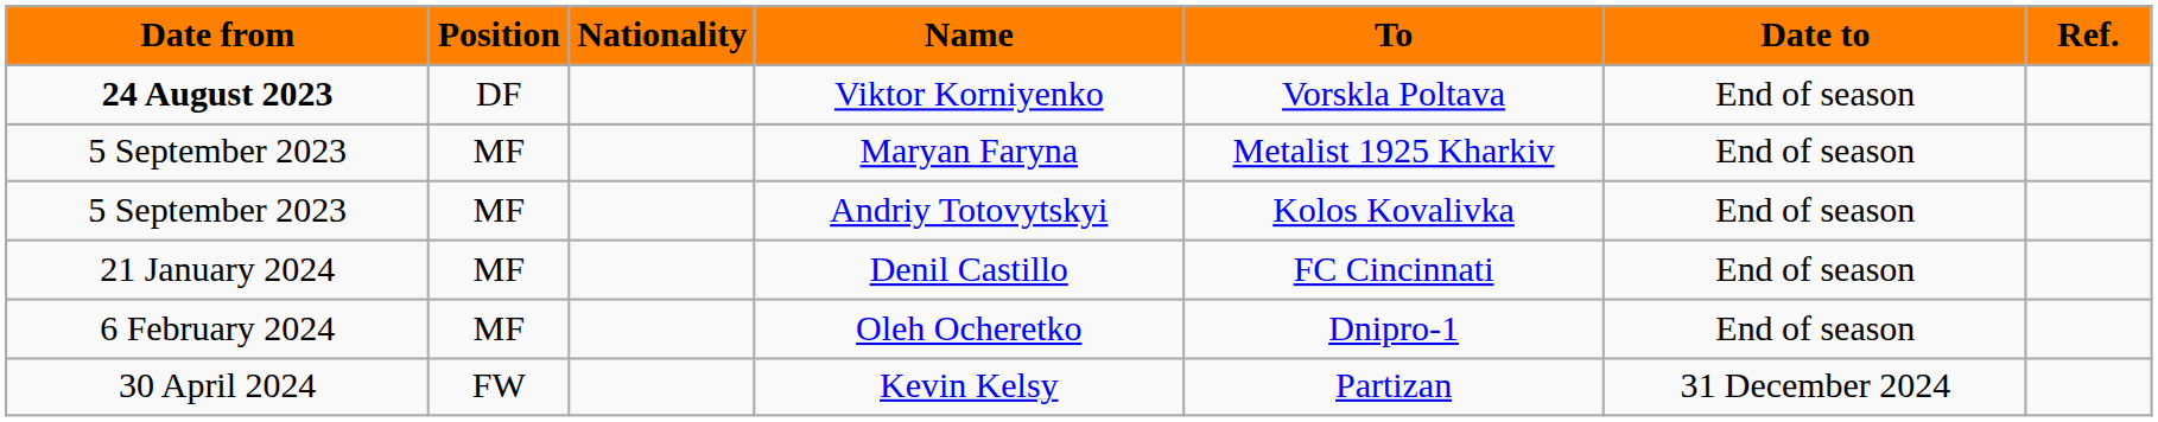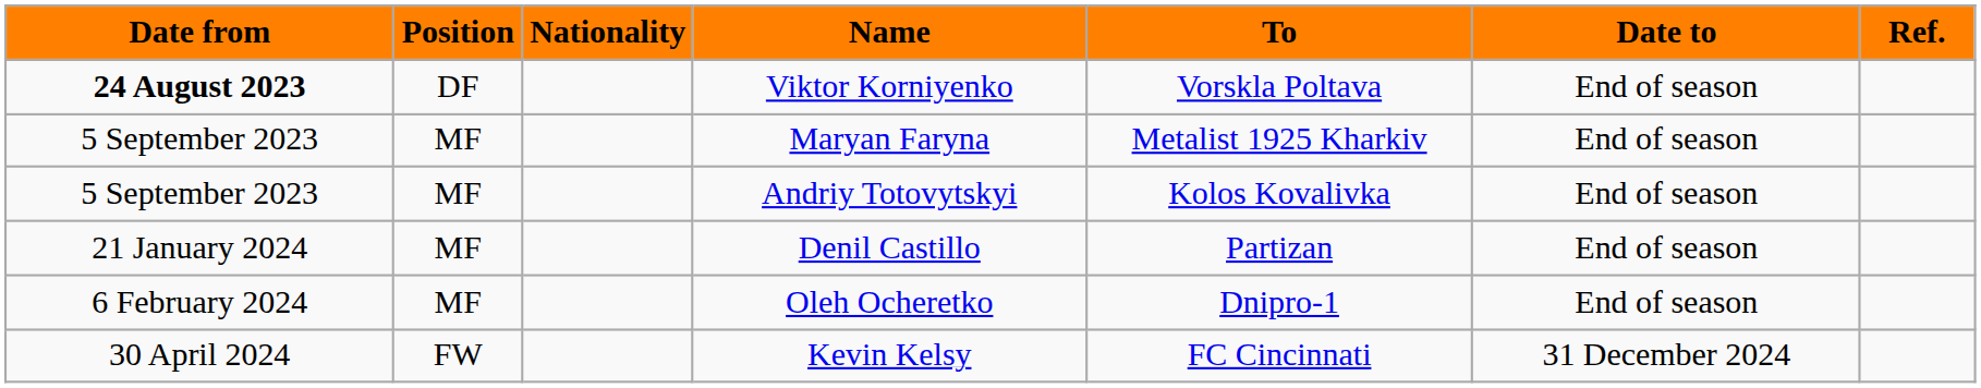 <table class="wikitable" style="text-align:center; font-size:90%; ">
 <tr>
 <th style="background:#FF8000; color:black; width:200px;">Date from</th>
 <th style="background:#FF8000; color:black; width:50px;">Position</th>
 <th style="background:#FF8000; color:black; width:50px;">Nationality</th>
 <th style="background:#FF8000; color:black; width:200px;">Name</th>
 <th style="background:#FF8000; color:black; width:200px;">To</th>
 <th style="background:#FF8000; color:black; width:200px;">Date to</th>
 <th style="background:#FF8000; color:black; width:50px;">Ref.</th>
 </tr>
 <tr>
 <td><strong>24 August 2023</strong></td>
 <td>DF</td>
 <td></td>
 <td><a href='#'>Viktor Korniyenko</a></td>
 <td><a href='#'>Vorskla Poltava</a></td>
 <td>End of season</td>
 <td></td>
 </tr>
 <tr>
 <td>5 September 2023</td>
 <td>MF</td>
 <td></td>
 <td><a href='#'>Maryan Faryna</a></td>
 <td><a href='#'>Metalist 1925 Kharkiv</a></td>
 <td>End of season</td>
 <td></td>
 </tr>
 <tr>
 <td>5 September 2023</td>
 <td>MF</td>
 <td></td>
 <td><a href='#'>Andriy Totovytskyi</a></td>
 <td><a href='#'>Kolos Kovalivka</a></td>
 <td>End of season</td>
 <td></td>
 </tr>
 <tr>
 <td>21 January 2024</td>
 <td>MF</td>
 <td></td>
 <td><a href='#'>Denil Castillo</a></td>
-<td><a href='#'>FC Cincinnati</a></td>
+<td><a href='#'>Partizan</a></td>
 <td>End of season</td>
 <td></td>
 </tr>
 <tr>
 <td>6 February 2024</td>
 <td>MF</td>
 <td></td>
 <td><a href='#'>Oleh Ocheretko</a></td>
 <td><a href='#'>Dnipro-1</a></td>
 <td>End of season</td>
 <td></td>
 </tr>
 <tr>
 <td>30 April 2024</td>
 <td>FW</td>
 <td></td>
 <td><a href='#'>Kevin Kelsy</a></td>
-<td><a href='#'>Partizan</a></td>
+<td><a href='#'>FC Cincinnati</a></td>
 <td>31 December 2024</td>
 <td></td>
 </tr>
 </table>
